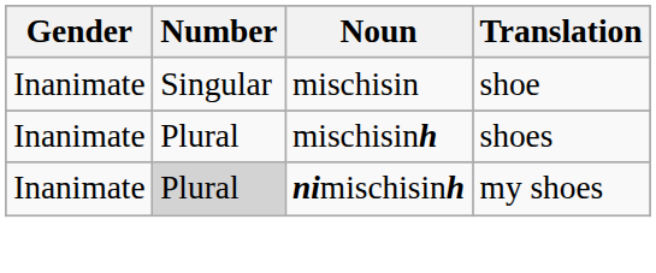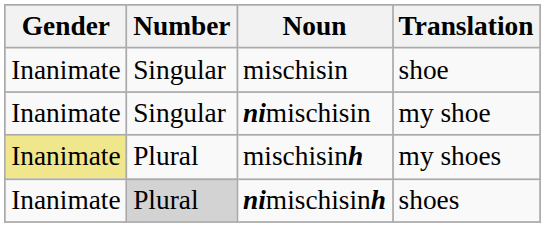 <table class="wikitable">
 <tr>
 <th>Gender</th>
 <th>Number</th>
 <th>Noun</th>
 <th>Translation</th>
 </tr>
 <tr>
 <td>Inanimate</td>
 <td>Singular</td>
 <td>mischisin</td>
 <td>shoe</td>
 </tr>
 <tr>
 <td>Inanimate</td>
+<td>Singular</td>
+<td><strong><em>ni</em></strong>mischisin</td>
+<td>my shoe</td>
+</tr>
+<tr>
+<td style="background: khaki;">Inanimate</td>
 <td>Plural</td>
 <td>mischisin<strong><em>h</em></strong></td>
-<td>shoes</td>
+<td>my shoes</td>
 </tr>
 <tr>
 <td>Inanimate</td>
 <td style="background: lightgrey;">Plural</td>
 <td><strong><em>ni</em></strong>mischisin<strong><em>h</em></strong></td>
-<td>my shoes</td>
+<td>shoes</td>
 </tr>
 </table>
